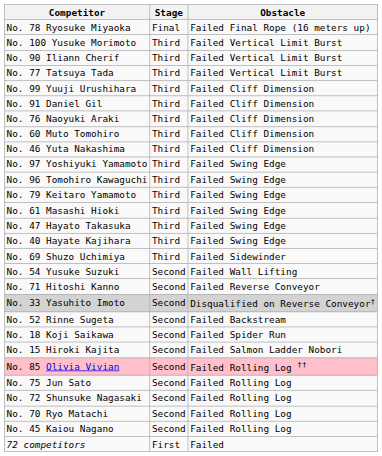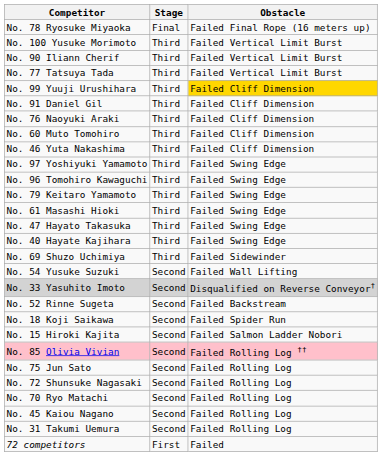 <table class="wikitable">
 <tr>
 <th>Competitor</th>
 <th>Stage</th>
 <th>Obstacle</th>
 </tr>
 <tr>
 <td>No. 78 Ryosuke Miyaoka</td>
 <td>Final</td>
 <td>Failed Final Rope (16 meters up)</td>
 </tr>
 <tr>
 <td>No. 100 Yusuke Morimoto</td>
 <td>Third</td>
 <td>Failed Vertical Limit Burst</td>
 </tr>
 <tr>
 <td>No. 90 Iliann Cherif</td>
 <td>Third</td>
 <td>Failed Vertical Limit Burst</td>
 </tr>
 <tr>
 <td>No. 77 Tatsuya Tada</td>
 <td>Third</td>
 <td>Failed Vertical Limit Burst</td>
 </tr>
 <tr>
 <td>No. 99 Yuuji Urushihara</td>
 <td>Third</td>
-<td>Failed Cliff Dimension</td>
+<td style="background: gold;">Failed Cliff Dimension</td>
 </tr>
 <tr>
 <td>No. 91 Daniel Gil</td>
 <td>Third</td>
 <td>Failed Cliff Dimension</td>
 </tr>
 <tr>
 <td>No. 76 Naoyuki Araki</td>
 <td>Third</td>
 <td>Failed Cliff Dimension</td>
 </tr>
 <tr>
 <td>No. 60 Muto Tomohiro</td>
 <td>Third</td>
 <td>Failed Cliff Dimension</td>
 </tr>
 <tr>
 <td>No. 46 Yuta Nakashima</td>
 <td>Third</td>
 <td>Failed Cliff Dimension</td>
 </tr>
 <tr>
 <td>No. 97 Yoshiyuki Yamamoto</td>
 <td>Third</td>
 <td>Failed Swing Edge</td>
 </tr>
 <tr>
 <td>No. 96 Tomohiro Kawaguchi</td>
 <td>Third</td>
 <td>Failed Swing Edge</td>
 </tr>
 <tr>
 <td>No. 79 Keitaro Yamamoto</td>
 <td>Third</td>
 <td>Failed Swing Edge</td>
 </tr>
 <tr>
 <td>No. 61 Masashi Hioki</td>
 <td>Third</td>
 <td>Failed Swing Edge</td>
 </tr>
 <tr>
 <td>No. 47 Hayato Takasuka</td>
 <td>Third</td>
 <td>Failed Swing Edge</td>
 </tr>
 <tr>
 <td>No. 40 Hayate Kajihara</td>
 <td>Third</td>
 <td>Failed Swing Edge</td>
 </tr>
 <tr>
 <td>No. 69 Shuzo Uchimiya</td>
 <td>Third</td>
 <td>Failed Sidewinder</td>
 </tr>
 <tr>
 <td>No. 54 Yusuke Suzuki</td>
 <td>Second</td>
 <td>Failed Wall Lifting</td>
 </tr>
-<tr>
-<td>No. 71 Hitoshi Kanno</td>
-<td>Second</td>
-<td>Failed Reverse Conveyor</td>
-</tr>
 <tr bgcolor="lightgray">
 <td>No. 33 Yasuhito Imoto</td>
 <td>Second</td>
 <td>Disqualified on Reverse Conveyor<sup>†</sup></td>
 </tr>
 <tr>
 <td>No. 52 Rinne Sugeta</td>
 <td>Second</td>
 <td>Failed Backstream</td>
 </tr>
 <tr>
 <td>No. 18 Koji Saikawa</td>
 <td>Second</td>
 <td>Failed Spider Run</td>
 </tr>
 <tr>
 <td>No. 15 Hiroki Kajita</td>
 <td>Second</td>
 <td>Failed Salmon Ladder Nobori</td>
 </tr>
 <tr bgcolor="pink">
 <td>No. 85 <a href='#'>Olivia Vivian</a></td>
 <td>Second</td>
 <td>Failed Rolling Log <sup>††</sup></td>
 </tr>
 <tr>
 <td>No. 75 Jun Sato</td>
 <td>Second</td>
 <td>Failed Rolling Log</td>
 </tr>
 <tr>
 <td>No. 72 Shunsuke Nagasaki</td>
 <td>Second</td>
 <td>Failed Rolling Log</td>
 </tr>
 <tr>
 <td>No. 70 Ryo Matachi</td>
 <td>Second</td>
 <td>Failed Rolling Log</td>
 </tr>
 <tr>
 <td>No. 45 Kaiou Nagano</td>
 <td>Second</td>
 <td>Failed Rolling Log</td>
 </tr>
 <tr>
+<td>No. 31 Takumi Uemura</td>
+<td>Second</td>
+<td>Failed Rolling Log</td>
+</tr>
+<tr>
 <td><em>72 competitors</em></td>
 <td>First</td>
 <td>Failed</td>
 </tr>
 </table>
